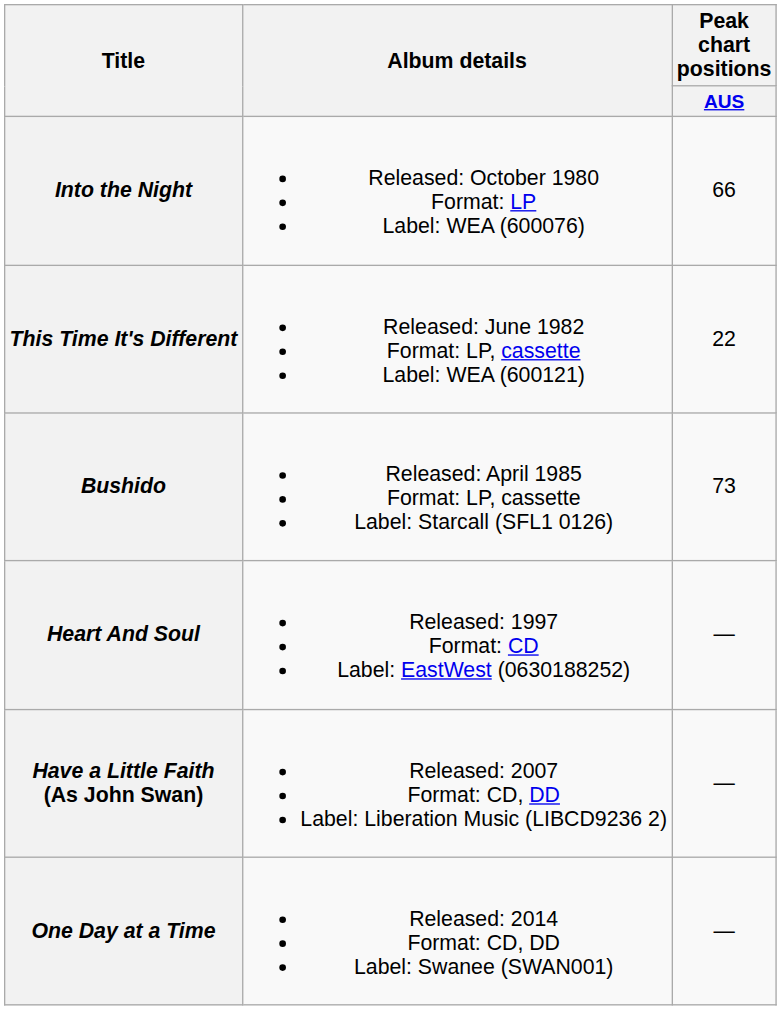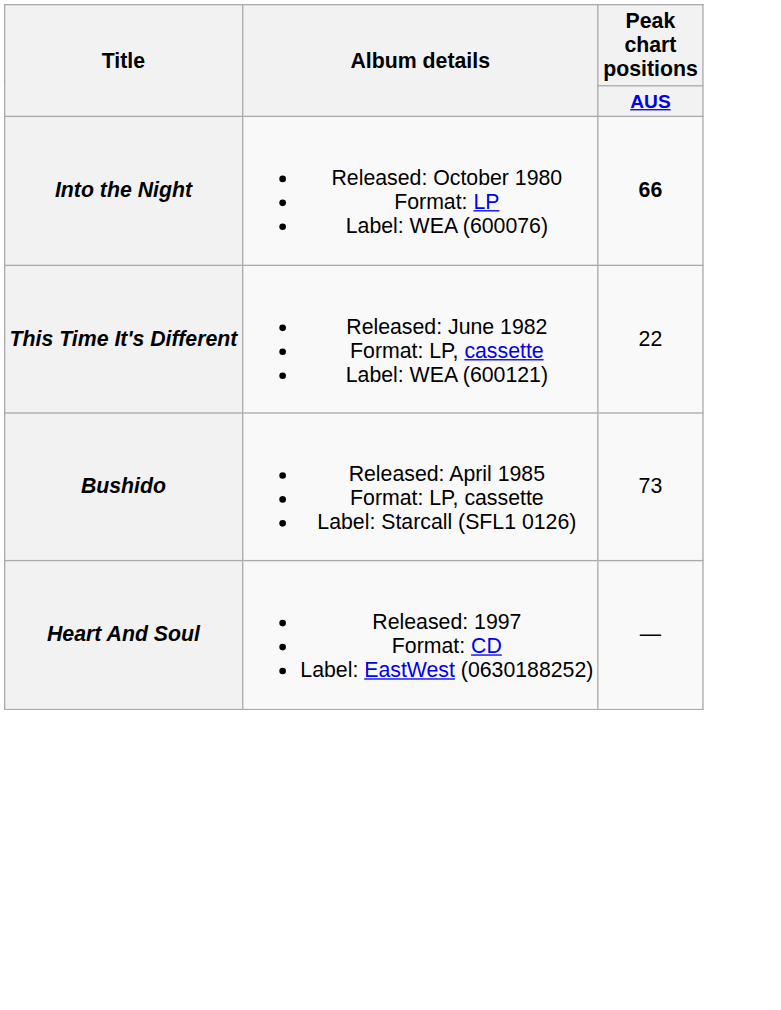 <table class="wikitable plainrowheaders" style="text-align:center;" border="1">
 <tr>
 <th scope="col" rowspan="2">Title</th>
 <th scope="col" rowspan="2">Album details</th>
 <th scope="col" colspan="1">Peak chart positions</th>
 </tr>
 <tr>
 <th scope="col" style="width:3em; font-size:90%"><a href='#'>AUS</a><br></th>
 </tr>
 <tr>
 <th scope="row"><em>Into the Night</em></th>
 <td><br><ul><li>Released: October 1980</li><li>Format: <a href='#'>LP</a></li><li>Label: WEA (600076)</li></ul></td>
-<td>66</td>
+<td><strong>66</strong></td>
 </tr>
 <tr>
 <th scope="row"><em>This Time It's Different</em></th>
 <td><br><ul><li>Released: June 1982</li><li>Format: LP, <a href='#'>cassette</a></li><li>Label: WEA (600121)</li></ul></td>
 <td>22</td>
 </tr>
 <tr>
 <th scope="row"><em>Bushido</em></th>
 <td><br><ul><li>Released: April 1985</li><li>Format: LP, cassette</li><li>Label: Starcall (SFL1 0126)</li></ul></td>
 <td>73</td>
 </tr>
 <tr>
 <th scope="row"><em>Heart And Soul</em></th>
 <td><br><ul><li>Released: 1997</li><li>Format: <a href='#'>CD</a></li><li>Label: <a href='#'>EastWest</a> (0630188252)</li></ul></td>
 <td>—</td>
 </tr>
-<tr>
-<th scope="row"><em>Have a Little Faith</em> <br> (As John Swan)</th>
-<td><br><ul><li>Released: 2007</li><li>Format: CD, <a href='#'>DD</a></li><li>Label: Liberation Music (LIBCD9236 2)</li></ul></td>
-<td>—</td>
-</tr>
-<tr>
-<th scope="row"><em>One Day at a Time</em></th>
-<td><br><ul><li>Released: 2014</li><li>Format: CD, DD</li><li>Label: Swanee (SWAN001)</li></ul></td>
-<td>—</td>
-</tr>
 </table>
